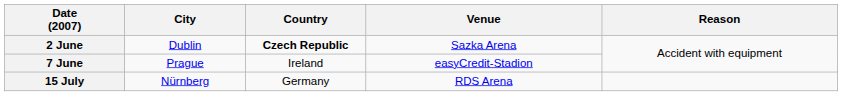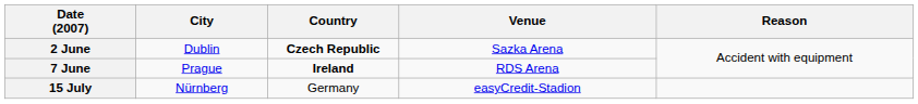 <table class="wikitable plainrowheaders" style="text-align:center;">
 <tr>
 <th scope="col" style="width:10em;">Date<br>(2007)</th>
 <th scope="col" style="width:10em;">City</th>
 <th scope="col" style="width:10em;">Country</th>
 <th scope="col" style="width:20em;">Venue</th>
 <th scope="col" style="width:20em;">Reason</th>
 </tr>
 <tr>
 <th scope="row" style="text-align:center;">2 June</th>
 <td><a href='#'>Dublin</a></td>
 <td><strong>Czech Republic</strong></td>
 <td><a href='#'>Sazka Arena</a></td>
 <td rowspan="2">Accident with equipment</td>
 </tr>
 <tr>
 <th scope="row" style="text-align:center;">7 June</th>
 <td><a href='#'>Prague</a></td>
-<td>Ireland</td>
-<td><a href='#'>easyCredit-Stadion</a></td>
+<td><strong>Ireland</strong></td>
+<td><a href='#'>RDS Arena</a></td>
 </tr>
 <tr>
 <th scope="row" style="text-align:center;">15 July</th>
 <td><a href='#'>Nürnberg</a></td>
 <td>Germany</td>
-<td><a href='#'>RDS Arena</a></td>
+<td><a href='#'>easyCredit-Stadion</a></td>
 <td></td>
 </tr>
 </table>
